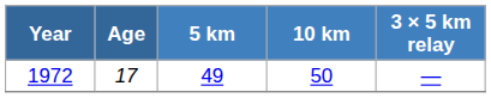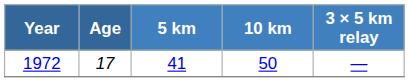 <table class="wikitable" style="font-size:95%; text-align:center; border:grey solid 1px; border-collapse:collapse; background:#ffffff;">
 <tr>
 <th style="background-color:#369; color:white; width:60px;"> Year </th>
 <th style="background-color:#369; color:white; width:40px;"> Age </th>
 <th style="background-color:#4180be; color:white; width:75px;"> 5 km </th>
 <th style="background-color:#4180be; color:white; width:75px;"> 10 km </th>
 <th style="background-color:#4180be; color:white; width:75px;"> 3 × 5 km <br> relay </th>
 </tr>
 <tr>
 <td><a href='#'>1972</a></td>
 <td><em>17</em></td>
-<td><a href='#'>49</a></td>
+<td><a href='#'>41</a></td>
 <td><a href='#'>50</a></td>
 <td><a href='#'>—</a></td>
 </tr>
 <tr>
 </tr>
 </table>
